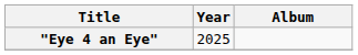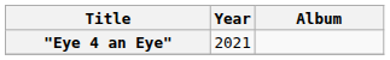 <table class="wikitable plainrowheaders" style="text-align:center;" border="1">
 <tr>
 <th scope="col" style="width:13em;">Title</th>
 <th scope="col" style="width:1em;">Year</th>
 <th scope="col" style="width:8em;">Album</th>
 </tr>
 <tr>
 <th scope="row">"Eye 4 an Eye"<br></th>
-<td>2025</td>
+<td>2021</td>
 <td></td>
 </tr>
 <tr>
 </tr>
 </table>
